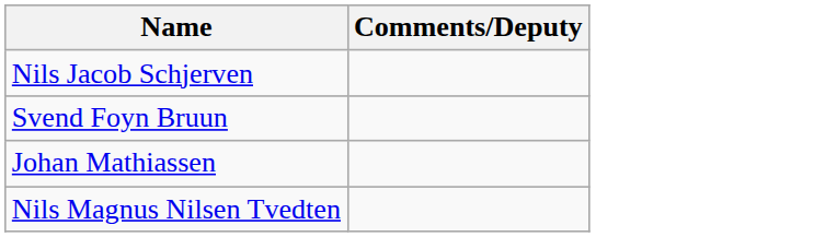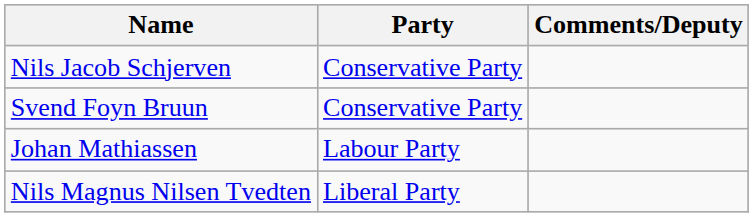 <table class="wikitable">
 <tr>
 <th>Name</th>
+<th>Party</th>
 <th>Comments/Deputy</th>
 </tr>
 <tr>
 <td><a href='#'>Nils Jacob Schjerven</a></td>
+<td><a href='#'>Conservative Party</a></td>
 <td></td>
 </tr>
 <tr>
 <td><a href='#'>Svend Foyn Bruun</a></td>
+<td><a href='#'>Conservative Party</a></td>
 <td></td>
 </tr>
 <tr>
 <td><a href='#'>Johan Mathiassen</a></td>
+<td><a href='#'>Labour Party</a></td>
 <td></td>
 </tr>
 <tr>
 <td><a href='#'>Nils Magnus Nilsen Tvedten</a></td>
+<td><a href='#'>Liberal Party</a></td>
 <td></td>
 </tr>
 </table>
